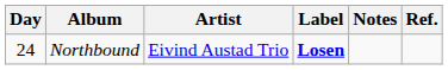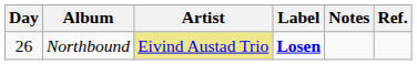 <table class="wikitable">
 <tr>
 <th>Day</th>
 <th>Album</th>
 <th>Artist</th>
 <th>Label</th>
 <th>Notes</th>
 <th>Ref.</th>
 </tr>
 <tr>
-<td rowspan="1" style="text-align:center;">24</td>
+<td rowspan="1" style="text-align:center;">26</td>
 <td><em>Northbound</em></td>
-<td><a href='#'>Eivind Austad Trio</a></td>
+<td style="background: khaki;"><a href='#'>Eivind Austad Trio</a></td>
 <td><strong><a href='#'>Losen</a></strong></td>
 <td></td>
 <td style="text-align:center;"></td>
 </tr>
 </table>
